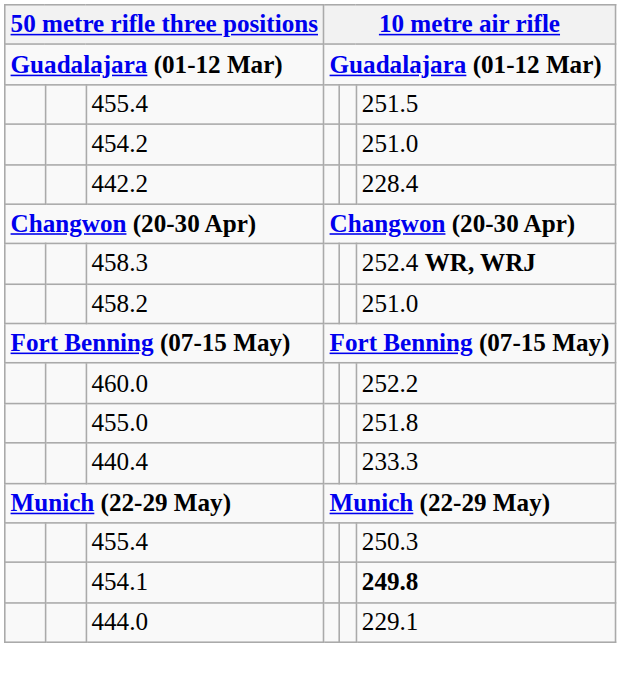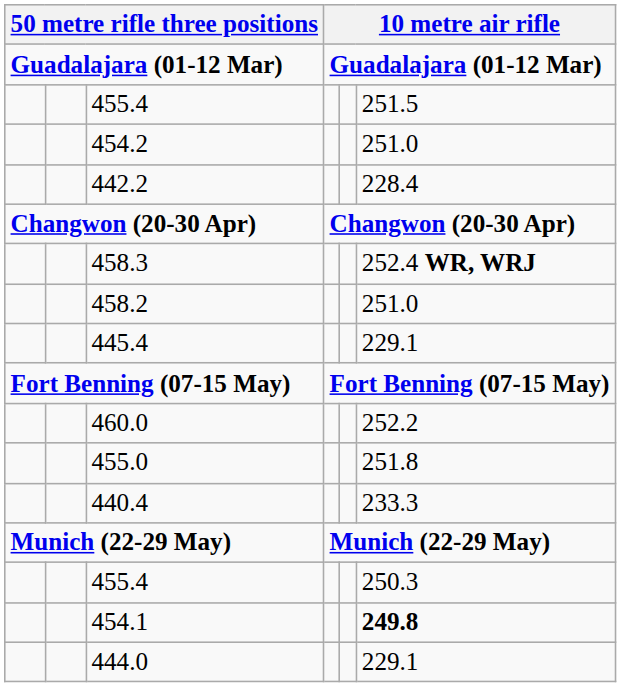 <table class="wikitable">
 <tr>
 <th colspan="3"><a href='#'>50 metre rifle three positions</a></th>
 <th colspan="3"><a href='#'>10 metre air rifle</a></th>
 </tr>
 <tr>
 <td colspan="3"><strong><a href='#'>Guadalajara</a>  (01-12 Mar)</strong></td>
 <td colspan="3"><strong><a href='#'>Guadalajara</a>  (01-12 Mar)</strong></td>
 </tr>
 <tr>
 <td></td>
 <td></td>
 <td>455.4</td>
 <td></td>
 <td></td>
 <td>251.5</td>
 </tr>
 <tr>
 <td></td>
 <td></td>
 <td>454.2</td>
 <td></td>
 <td></td>
 <td>251.0</td>
 </tr>
 <tr>
 <td></td>
 <td></td>
 <td>442.2</td>
 <td></td>
 <td></td>
 <td>228.4</td>
 </tr>
 <tr>
 <td colspan="3"><strong><a href='#'>Changwon</a></strong> <strong> (20-30 Apr)</strong></td>
 <td colspan="3"><strong><a href='#'>Changwon</a></strong> <strong> (20-30 Apr)</strong></td>
 </tr>
 <tr>
 <td></td>
 <td></td>
 <td>458.3</td>
 <td></td>
 <td></td>
 <td>252.4 <strong>WR, WRJ</strong></td>
 </tr>
 <tr>
 <td></td>
 <td></td>
 <td>458.2</td>
 <td></td>
 <td></td>
 <td>251.0</td>
+</tr>
+<tr>
+<td></td>
+<td></td>
+<td>445.4</td>
+<td></td>
+<td></td>
+<td>229.1</td>
 </tr>
 <tr>
 <td colspan="3"><strong><a href='#'>Fort Benning</a>   (07-15 May)</strong></td>
 <td colspan="3"><strong><a href='#'>Fort Benning</a>   (07-15 May)</strong></td>
 </tr>
 <tr>
 <td></td>
 <td></td>
 <td>460.0</td>
 <td></td>
 <td></td>
 <td>252.2</td>
 </tr>
 <tr>
 <td></td>
 <td></td>
 <td>455.0</td>
 <td></td>
 <td></td>
 <td>251.8</td>
 </tr>
 <tr>
 <td></td>
 <td></td>
 <td>440.4</td>
 <td></td>
 <td></td>
 <td>233.3</td>
 </tr>
 <tr>
 <td colspan="3"><strong><a href='#'>Munich</a>   (22-29 May)</strong></td>
 <td colspan="3"><strong><a href='#'>Munich</a>   (22-29 May)</strong></td>
 </tr>
 <tr>
 <td></td>
 <td></td>
 <td>455.4</td>
 <td></td>
 <td></td>
 <td>250.3</td>
 </tr>
 <tr>
 <td></td>
 <td></td>
 <td>454.1</td>
 <td></td>
 <td></td>
 <td><strong>249.8</strong></td>
 </tr>
 <tr>
 <td></td>
 <td></td>
 <td>444.0</td>
 <td></td>
 <td></td>
 <td>229.1</td>
 </tr>
 </table>
